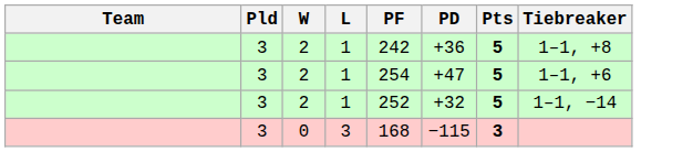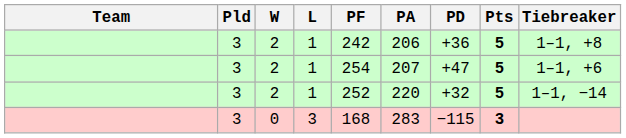 <table class="wikitable" style="text-align:center;">
 <tr>
 <th width=170>Team</th>
 <th width=25>Pld</th>
 <th width=25>W</th>
 <th width=25>L</th>
 <th width=35>PF</th>
+<th width=35>PA</th>
 <th width=35>PD</th>
 <th width=25>Pts</th>
 <th width=50>Tiebreaker</th>
 </tr>
 <tr bgcolor=ccffcc>
 <td align="left"></td>
 <td>3</td>
 <td>2</td>
 <td>1</td>
 <td>242</td>
+<td>206</td>
 <td>+36</td>
 <td><strong>5</strong></td>
 <td>1–1, +8</td>
 </tr>
 <tr bgcolor=ccffcc>
 <td align="left"></td>
 <td>3</td>
 <td>2</td>
 <td>1</td>
 <td>254</td>
+<td>207</td>
 <td>+47</td>
 <td><strong>5</strong></td>
 <td>1–1, +6</td>
 </tr>
 <tr bgcolor=ccffcc>
 <td align="left"></td>
 <td>3</td>
 <td>2</td>
 <td>1</td>
 <td>252</td>
+<td>220</td>
 <td>+32</td>
 <td><strong>5</strong></td>
 <td>1–1, −14</td>
 </tr>
 <tr bgcolor=ffcccc>
 <td align="left"></td>
 <td>3</td>
 <td>0</td>
 <td>3</td>
 <td>168</td>
+<td>283</td>
 <td>−115</td>
 <td><strong>3</strong></td>
 <td></td>
 </tr>
 </table>
